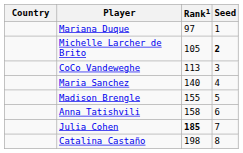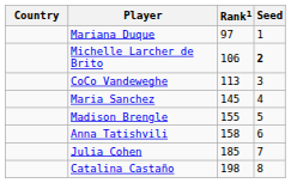 <table class="sortable wikitable">
 <tr>
 <th width="70">Country</th>
 <th width="175">Player</th>
 <th>Rank<sup>1</sup></th>
 <th>Seed</th>
 </tr>
 <tr>
 <td></td>
 <td><a href='#'>Mariana Duque</a></td>
 <td>97</td>
 <td>1</td>
 </tr>
 <tr>
 <td></td>
 <td><a href='#'>Michelle Larcher de Brito</a></td>
-<td>105</td>
+<td>106</td>
 <td><strong>2</strong></td>
 </tr>
 <tr>
 <td></td>
 <td><a href='#'>CoCo Vandeweghe</a></td>
 <td>113</td>
 <td>3</td>
 </tr>
 <tr>
 <td></td>
 <td><a href='#'>Maria Sanchez</a></td>
-<td>140</td>
+<td>145</td>
 <td>4</td>
 </tr>
 <tr>
 <td></td>
 <td><a href='#'>Madison Brengle</a></td>
 <td>155</td>
 <td>5</td>
 </tr>
 <tr>
 <td></td>
 <td><a href='#'>Anna Tatishvili</a></td>
 <td>158</td>
 <td>6</td>
 </tr>
 <tr>
 <td></td>
 <td><a href='#'>Julia Cohen</a></td>
-<td><strong>185</strong></td>
+<td>185</td>
 <td>7</td>
 </tr>
 <tr>
 <td></td>
 <td><a href='#'>Catalina Castaño</a></td>
 <td>198</td>
 <td>8</td>
 </tr>
 </table>
